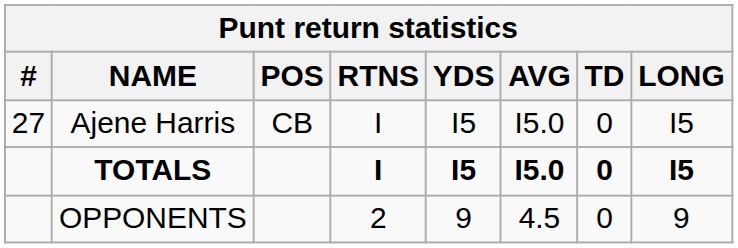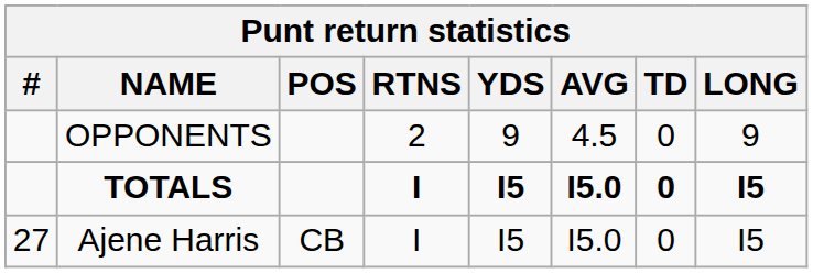 <table style="width:40%; text-align:center;" class="wikitable collapsible collapsed">
 <tr>
 <th colspan="8">Punt return statistics</th>
 </tr>
 <tr>
 <th>#</th>
 <th>NAME</th>
 <th>POS</th>
 <th>RTNS</th>
 <th>YDS</th>
 <th>AVG</th>
 <th>TD</th>
 <th>LONG</th>
 </tr>
 <tr>
-<td>27</td>
-<td>Ajene Harris</td>
-<td>CB</td>
-<td>I</td>
-<td>I5</td>
-<td>I5.0</td>
+<td></td>
+<td>OPPONENTS</td>
+<td></td>
+<td>2</td>
+<td>9</td>
+<td>4.5</td>
 <td>0</td>
-<td>I5</td>
+<td>9</td>
 </tr>
 <tr>
 <td></td>
 <td><strong>TOTALS</strong></td>
 <td></td>
 <td><strong>I</strong></td>
 <td><strong>I5</strong></td>
 <td><strong>I5.0</strong></td>
 <td><strong>0</strong></td>
 <td><strong>I5</strong></td>
 </tr>
 <tr>
-<td></td>
-<td>OPPONENTS</td>
-<td></td>
-<td>2</td>
-<td>9</td>
-<td>4.5</td>
+<td>27</td>
+<td>Ajene Harris</td>
+<td>CB</td>
+<td>I</td>
+<td>I5</td>
+<td>I5.0</td>
 <td>0</td>
-<td>9</td>
+<td>I5</td>
 </tr>
 </table>
